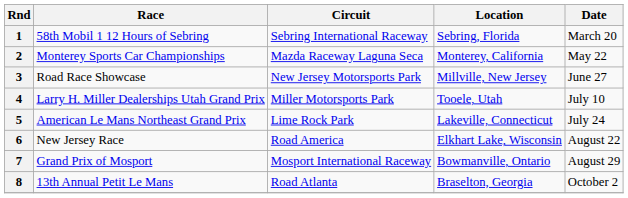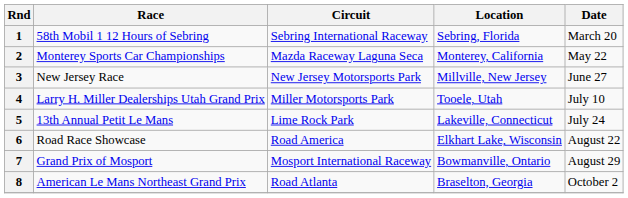 <table class="wikitable" style="font-size: 90%;">
 <tr>
 <th>Rnd</th>
 <th>Race</th>
 <th>Circuit</th>
 <th>Location</th>
 <th>Date</th>
 </tr>
 <tr>
 <th>1</th>
 <td><a href='#'>58th Mobil 1 12 Hours of Sebring</a></td>
 <td><a href='#'>Sebring International Raceway</a></td>
 <td><a href='#'>Sebring, Florida</a></td>
 <td>March 20</td>
 </tr>
 <tr>
 <th>2</th>
 <td><a href='#'>Monterey Sports Car Championships</a></td>
 <td><a href='#'>Mazda Raceway Laguna Seca</a></td>
 <td><a href='#'>Monterey, California</a></td>
 <td>May 22</td>
 </tr>
 <tr>
 <th>3</th>
-<td>Road Race Showcase</td>
+<td>New Jersey Race</td>
 <td><a href='#'>New Jersey Motorsports Park</a></td>
 <td><a href='#'>Millville, New Jersey</a></td>
 <td>June 27</td>
 </tr>
 <tr>
 <th>4</th>
 <td><a href='#'>Larry H. Miller Dealerships Utah Grand Prix</a></td>
 <td><a href='#'>Miller Motorsports Park</a></td>
 <td><a href='#'>Tooele, Utah</a></td>
 <td>July 10</td>
 </tr>
 <tr>
 <th>5</th>
-<td><a href='#'>American Le Mans Northeast Grand Prix</a></td>
+<td><a href='#'>13th Annual Petit Le Mans</a></td>
 <td><a href='#'>Lime Rock Park</a></td>
 <td><a href='#'>Lakeville, Connecticut</a></td>
 <td>July 24</td>
 </tr>
 <tr>
 <th>6</th>
-<td>New Jersey Race</td>
+<td>Road Race Showcase</td>
 <td><a href='#'>Road America</a></td>
 <td><a href='#'>Elkhart Lake, Wisconsin</a></td>
 <td>August 22</td>
 </tr>
 <tr>
 <th>7</th>
 <td><a href='#'>Grand Prix of Mosport</a></td>
 <td><a href='#'>Mosport International Raceway</a></td>
 <td><a href='#'>Bowmanville, Ontario</a></td>
 <td>August 29</td>
 </tr>
 <tr>
 <th>8</th>
-<td><a href='#'>13th Annual Petit Le Mans</a></td>
+<td><a href='#'>American Le Mans Northeast Grand Prix</a></td>
 <td><a href='#'>Road Atlanta</a></td>
 <td><a href='#'>Braselton, Georgia</a></td>
 <td>October 2</td>
 </tr>
 <tr>
 </tr>
 </table>
